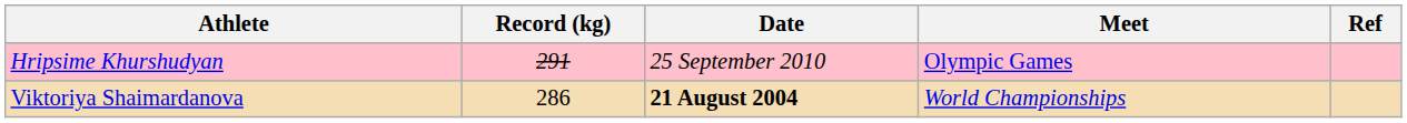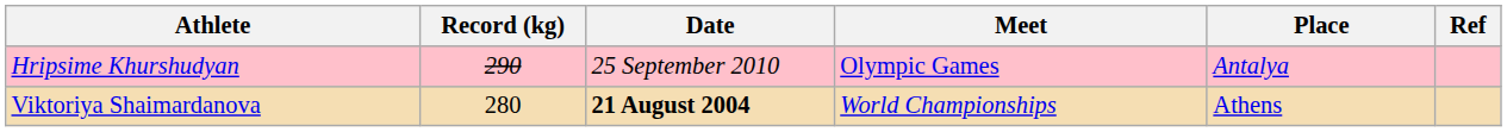 <table class="wikitable" style="font-size:90%; width: 70%;">
 <tr>
 <th width=20%>Athlete</th>
 <th width=8%>Record (kg)</th>
 <th width=12%>Date</th>
 <th width=18%>Meet</th>
+<th width=11%>Place</th>
 <th width=3%>Ref</th>
 </tr>
 <tr bgcolor=pink>
 <td><em> <a href='#'>Hripsime Khurshudyan</a></em> </td>
-<td align="center"><em><s>291</s></em></td>
+<td align="center"><em><s>290</s></em></td>
 <td><em>25 September 2010</em></td>
 <td><a href='#'>Olympic Games</a></td>
+<td><em><a href='#'>Antalya</a></em></td>
 <td></td>
 </tr>
 <tr bgcolor=Wheat>
 <td> <a href='#'>Viktoriya Shaimardanova</a> </td>
-<td align="center">286</td>
+<td align="center">280</td>
 <td><strong>21 August 2004</strong></td>
 <td><em><a href='#'>World Championships</a></em></td>
+<td><a href='#'>Athens</a></td>
 <td></td>
 </tr>
 </table>
